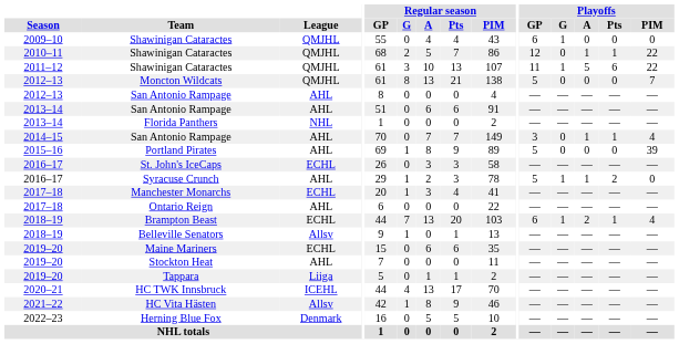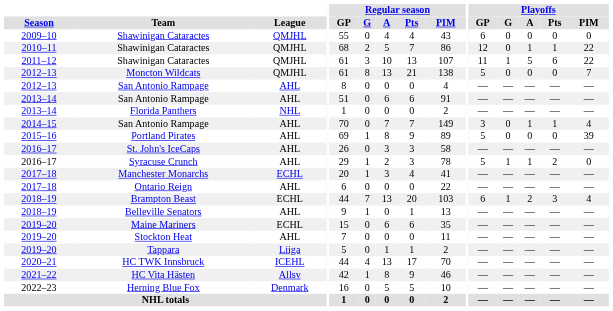 <table border="0" cellpadding="1" cellspacing="0" style="text-align:center; width:60em">
 <tr bgcolor="#e0e0e0">
 <th colspan="3" bgcolor="#ffffff"></th>
 <th rowspan="99" bgcolor="#ffffff"></th>
 <th colspan="5"><a href='#'>Regular season</a></th>
 <th rowspan="99" bgcolor="#ffffff"></th>
 <th colspan="5"><a href='#'>Playoffs</a></th>
 </tr>
 <tr bgcolor="#e0e0e0">
 <th><a href='#'>Season</a></th>
 <th>Team</th>
 <th>League</th>
 <th>GP</th>
 <th><a href='#'>G</a></th>
 <th><a href='#'>A</a></th>
 <th><a href='#'>Pts</a></th>
 <th><a href='#'>PIM</a></th>
 <th>GP</th>
 <th>G</th>
 <th>A</th>
 <th>Pts</th>
 <th>PIM</th>
 </tr>
 <tr>
 <td><a href='#'>2009–10</a></td>
 <td><a href='#'>Shawinigan Cataractes</a></td>
 <td><a href='#'>QMJHL</a></td>
 <td>55</td>
 <td>0</td>
 <td>4</td>
 <td>4</td>
 <td>43</td>
 <td>6</td>
-<td>1</td>
+<td>0</td>
 <td>0</td>
 <td>0</td>
 <td>0</td>
 </tr>
 <tr bgcolor="#f0f0f0">
 <td><a href='#'>2010–11</a></td>
 <td>Shawinigan Cataractes</td>
 <td>QMJHL</td>
 <td>68</td>
 <td>2</td>
 <td>5</td>
 <td>7</td>
 <td>86</td>
 <td>12</td>
 <td>0</td>
 <td>1</td>
 <td>1</td>
 <td>22</td>
 </tr>
 <tr>
 <td><a href='#'>2011–12</a></td>
 <td>Shawinigan Cataractes</td>
 <td>QMJHL</td>
 <td>61</td>
 <td>3</td>
 <td>10</td>
 <td>13</td>
 <td>107</td>
 <td>11</td>
 <td>1</td>
 <td>5</td>
 <td>6</td>
 <td>22</td>
 </tr>
 <tr bgcolor="#f0f0f0">
 <td><a href='#'>2012–13</a></td>
 <td><a href='#'>Moncton Wildcats</a></td>
 <td>QMJHL</td>
 <td>61</td>
 <td>8</td>
 <td>13</td>
 <td>21</td>
 <td>138</td>
 <td>5</td>
 <td>0</td>
 <td>0</td>
 <td>0</td>
 <td>7</td>
 </tr>
 <tr>
 <td><a href='#'>2012–13</a></td>
 <td><a href='#'>San Antonio Rampage</a></td>
 <td><a href='#'>AHL</a></td>
 <td>8</td>
 <td>0</td>
 <td>0</td>
 <td>0</td>
 <td>4</td>
 <td>—</td>
 <td>—</td>
 <td>—</td>
 <td>—</td>
 <td>—</td>
 </tr>
 <tr bgcolor="#f0f0f0">
 <td><a href='#'>2013–14</a></td>
 <td>San Antonio Rampage</td>
 <td>AHL</td>
 <td>51</td>
 <td>0</td>
 <td>6</td>
 <td>6</td>
 <td>91</td>
 <td>—</td>
 <td>—</td>
 <td>—</td>
 <td>—</td>
 <td>—</td>
 </tr>
 <tr>
 <td><a href='#'>2013–14</a></td>
 <td><a href='#'>Florida Panthers</a></td>
 <td><a href='#'>NHL</a></td>
 <td>1</td>
 <td>0</td>
 <td>0</td>
 <td>0</td>
 <td>2</td>
 <td>—</td>
 <td>—</td>
 <td>—</td>
 <td>—</td>
 <td>—</td>
 </tr>
 <tr bgcolor="#f0f0f0">
 <td><a href='#'>2014–15</a></td>
 <td>San Antonio Rampage</td>
 <td>AHL</td>
 <td>70</td>
 <td>0</td>
 <td>7</td>
 <td>7</td>
 <td>149</td>
 <td>3</td>
 <td>0</td>
 <td>1</td>
 <td>1</td>
 <td>4</td>
 </tr>
 <tr>
 <td><a href='#'>2015–16</a></td>
 <td><a href='#'>Portland Pirates</a></td>
 <td>AHL</td>
 <td>69</td>
 <td>1</td>
 <td>8</td>
 <td>9</td>
 <td>89</td>
 <td>5</td>
 <td>0</td>
 <td>0</td>
 <td>0</td>
 <td>39</td>
 </tr>
 <tr bgcolor="#f0f0f0">
 <td><a href='#'>2016–17</a></td>
 <td><a href='#'>St. John's IceCaps</a></td>
-<td><a href='#'>ECHL</a></td>
+<td>AHL</td>
 <td>26</td>
 <td>0</td>
 <td>3</td>
 <td>3</td>
 <td>58</td>
 <td>—</td>
 <td>—</td>
 <td>—</td>
 <td>—</td>
 <td>—</td>
 </tr>
 <tr>
 <td>2016–17</td>
 <td><a href='#'>Syracuse Crunch</a></td>
 <td>AHL</td>
 <td>29</td>
 <td>1</td>
 <td>2</td>
 <td>3</td>
 <td>78</td>
 <td>5</td>
 <td>1</td>
 <td>1</td>
 <td>2</td>
 <td>0</td>
 </tr>
 <tr bgcolor="#f0f0f0">
 <td><a href='#'>2017–18</a></td>
 <td><a href='#'>Manchester Monarchs</a></td>
 <td><a href='#'>ECHL</a></td>
 <td>20</td>
 <td>1</td>
 <td>3</td>
 <td>4</td>
 <td>41</td>
 <td>—</td>
 <td>—</td>
 <td>—</td>
 <td>—</td>
 <td>—</td>
 </tr>
 <tr>
 <td><a href='#'>2017–18</a></td>
 <td><a href='#'>Ontario Reign</a></td>
 <td>AHL</td>
 <td>6</td>
 <td>0</td>
 <td>0</td>
 <td>0</td>
 <td>22</td>
 <td>—</td>
 <td>—</td>
 <td>—</td>
 <td>—</td>
 <td>—</td>
 </tr>
 <tr bgcolor="#f0f0f0">
 <td><a href='#'>2018–19</a></td>
 <td><a href='#'>Brampton Beast</a></td>
 <td>ECHL</td>
 <td>44</td>
 <td>7</td>
 <td>13</td>
 <td>20</td>
 <td>103</td>
 <td>6</td>
 <td>1</td>
 <td>2</td>
-<td>1</td>
+<td>3</td>
 <td>4</td>
 </tr>
 <tr>
 <td><a href='#'>2018–19</a></td>
 <td><a href='#'>Belleville Senators</a></td>
-<td><a href='#'>Allsv</a></td>
+<td>AHL</td>
 <td>9</td>
 <td>1</td>
 <td>0</td>
 <td>1</td>
 <td>13</td>
 <td>—</td>
 <td>—</td>
 <td>—</td>
 <td>—</td>
 <td>—</td>
 </tr>
 <tr bgcolor="#f0f0f0">
 <td><a href='#'>2019–20</a></td>
 <td><a href='#'>Maine Mariners</a></td>
 <td>ECHL</td>
 <td>15</td>
 <td>0</td>
 <td>6</td>
 <td>6</td>
 <td>35</td>
 <td>—</td>
 <td>—</td>
 <td>—</td>
 <td>—</td>
 <td>—</td>
 </tr>
 <tr>
 <td><a href='#'>2019–20</a></td>
 <td><a href='#'>Stockton Heat</a></td>
 <td>AHL</td>
 <td>7</td>
 <td>0</td>
 <td>0</td>
 <td>0</td>
 <td>11</td>
 <td>—</td>
 <td>—</td>
 <td>—</td>
 <td>—</td>
 <td>—</td>
 </tr>
 <tr bgcolor="#f0f0f0">
 <td><a href='#'>2019–20</a></td>
 <td><a href='#'>Tappara</a></td>
 <td><a href='#'>Liiga</a></td>
 <td>5</td>
 <td>0</td>
 <td>1</td>
 <td>1</td>
 <td>2</td>
 <td>—</td>
 <td>—</td>
 <td>—</td>
 <td>—</td>
 <td>—</td>
 </tr>
 <tr>
 <td><a href='#'>2020–21</a></td>
 <td><a href='#'>HC TWK Innsbruck</a></td>
 <td><a href='#'>ICEHL</a></td>
 <td>44</td>
 <td>4</td>
 <td>13</td>
 <td>17</td>
 <td>70</td>
 <td>—</td>
 <td>—</td>
 <td>—</td>
 <td>—</td>
 <td>—</td>
 </tr>
 <tr bgcolor="#f0f0f0">
 <td><a href='#'>2021–22</a></td>
 <td><a href='#'>HC Vita Hästen</a></td>
 <td><a href='#'>Allsv</a></td>
 <td>42</td>
 <td>1</td>
 <td>8</td>
 <td>9</td>
 <td>46</td>
 <td>—</td>
 <td>—</td>
 <td>—</td>
 <td>—</td>
 <td>—</td>
 </tr>
 <tr>
 <td>2022–23</td>
 <td><a href='#'>Herning Blue Fox</a></td>
 <td><a href='#'>Denmark</a></td>
 <td>16</td>
 <td>0</td>
 <td>5</td>
 <td>5</td>
 <td>10</td>
 <td>—</td>
 <td>—</td>
 <td>—</td>
 <td>—</td>
 <td>—</td>
 </tr>
 <tr bgcolor="#e0e0e0">
 <th colspan="3">NHL totals</th>
 <th>1</th>
 <th>0</th>
 <th>0</th>
 <th>0</th>
 <th>2</th>
 <th>—</th>
 <th>—</th>
 <th>—</th>
 <th>—</th>
 <th>—</th>
 </tr>
 </table>
